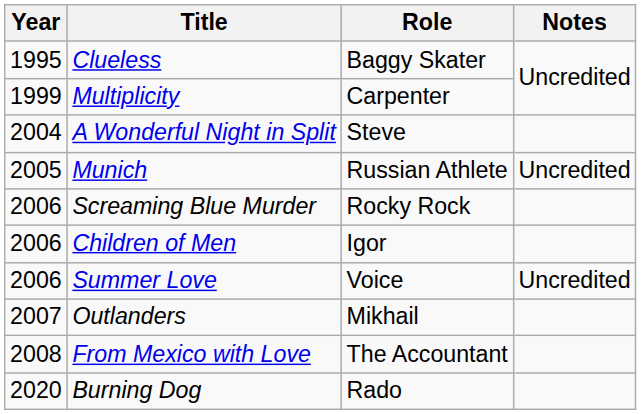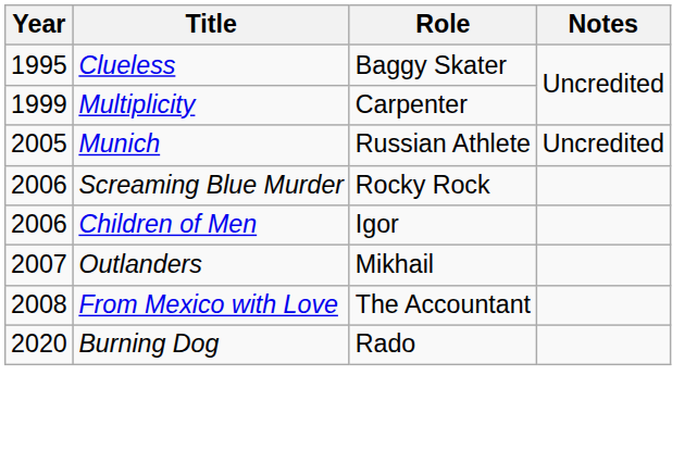 <table class="wikitable sortable">
 <tr>
 <th>Year</th>
 <th>Title</th>
 <th>Role</th>
 <th>Notes</th>
 </tr>
 <tr>
 <td>1995</td>
 <td><em><a href='#'>Clueless</a></em></td>
 <td>Baggy Skater</td>
 <td rowspan="2">Uncredited</td>
 </tr>
 <tr>
 <td>1999</td>
 <td><a href='#'><em>Multiplicity</em></a></td>
 <td>Carpenter</td>
-</tr>
-<tr>
-<td>2004</td>
-<td><em><a href='#'>A Wonderful Night in Split</a></em></td>
-<td>Steve</td>
-<td></td>
 </tr>
 <tr>
 <td>2005</td>
 <td><a href='#'><em>Munich</em></a></td>
 <td>Russian Athlete</td>
 <td>Uncredited</td>
 </tr>
 <tr>
 <td>2006</td>
 <td><em>Screaming Blue Murder</em></td>
 <td>Rocky Rock</td>
 <td></td>
 </tr>
 <tr>
 <td>2006</td>
 <td><em><a href='#'>Children of Men</a></em></td>
 <td>Igor</td>
 <td></td>
 </tr>
 <tr>
-<td>2006</td>
-<td><a href='#'><em>Summer Love</em></a></td>
-<td>Voice</td>
-<td>Uncredited</td>
-</tr>
-<tr>
 <td>2007</td>
 <td><em>Outlanders</em></td>
 <td>Mikhail</td>
 <td></td>
 </tr>
 <tr>
 <td>2008</td>
 <td><em><a href='#'>From Mexico with Love</a></em></td>
 <td>The Accountant</td>
 <td></td>
 </tr>
 <tr>
 <td>2020</td>
 <td><em>Burning Dog</em></td>
 <td>Rado</td>
 <td></td>
 </tr>
 </table>
